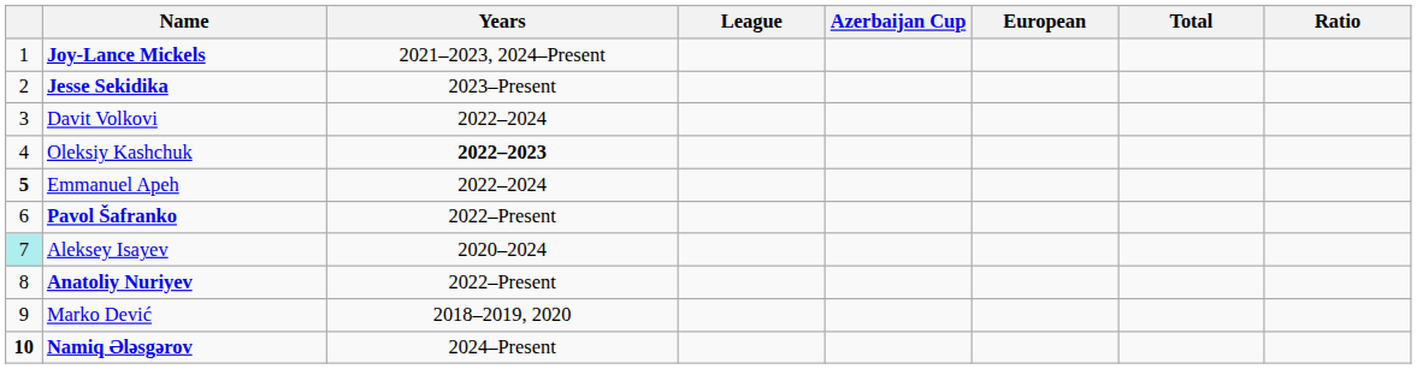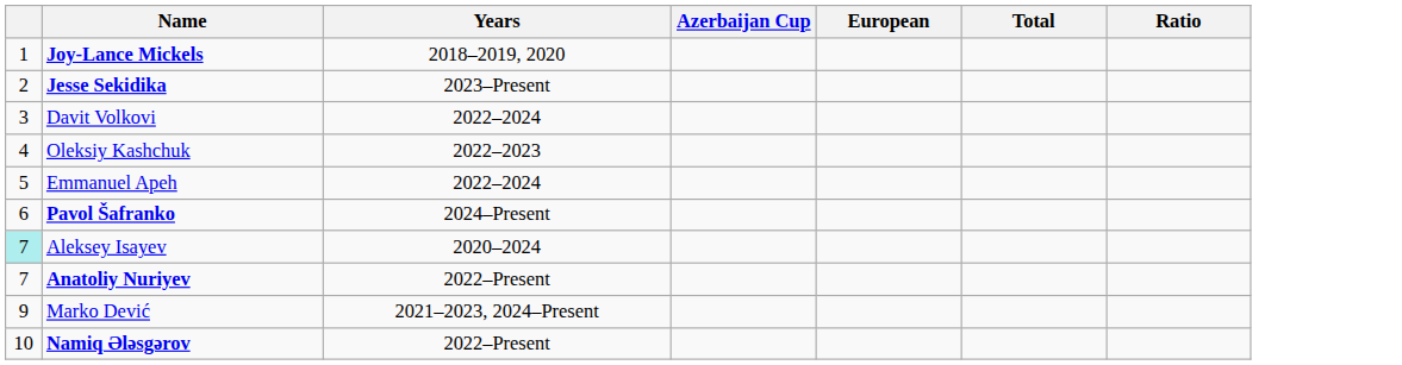 <table class="wikitable sortable"  style="text-align:center; font-size:90%; ">
 <tr>
 <th width=20px></th>
 <th width=200px>Name</th>
 <th width=250px>Years</th>
-<th width=100px>League</th>
 <th width=100px><a href='#'>Azerbaijan Cup</a></th>
 <th width=100px>European</th>
 <th width=100px>Total</th>
 <th width=100px>Ratio</th>
 </tr>
 <tr>
 <td>1</td>
 <td align="left"> <strong><a href='#'>Joy-Lance Mickels</a></strong></td>
-<td>2021–2023, 2024–Present</td>
-<td></td>
+<td>2018–2019, 2020</td>
 <td></td>
 <td></td>
 <td></td>
 <td></td>
 </tr>
 <tr>
 <td>2</td>
 <td align="left"> <strong><a href='#'>Jesse Sekidika</a></strong></td>
 <td>2023–Present</td>
 <td></td>
 <td></td>
 <td></td>
 <td></td>
-<td></td>
 </tr>
 <tr>
 <td>3</td>
 <td align="left"> <a href='#'>Davit Volkovi</a></td>
 <td>2022–2024</td>
 <td></td>
 <td></td>
 <td></td>
 <td></td>
-<td></td>
 </tr>
 <tr>
 <td>4</td>
 <td align="left"> <a href='#'>Oleksiy Kashchuk</a></td>
-<td><strong>2022–2023</strong></td>
-<td></td>
+<td>2022–2023</td>
 <td></td>
 <td></td>
 <td></td>
 <td></td>
 </tr>
 <tr>
-<td><strong>5</strong></td>
+<td>5</td>
 <td align="left"> <a href='#'>Emmanuel Apeh</a></td>
 <td>2022–2024</td>
-<td></td>
 <td></td>
 <td></td>
 <td></td>
 <td></td>
 </tr>
 <tr>
 <td>6</td>
 <td align="left"> <strong><a href='#'>Pavol Šafranko</a></strong></td>
-<td>2022–Present</td>
-<td></td>
+<td>2024–Present</td>
 <td></td>
 <td></td>
 <td></td>
 <td></td>
 </tr>
 <tr>
 <td style="background: paleturquoise;">7</td>
 <td align="left"> <a href='#'>Aleksey Isayev</a></td>
 <td>2020–2024</td>
 <td></td>
 <td></td>
 <td></td>
 <td></td>
-<td></td>
 </tr>
 <tr>
-<td>8</td>
+<td>7</td>
 <td align="left"> <strong><a href='#'>Anatoliy Nuriyev</a></strong></td>
 <td>2022–Present</td>
-<td></td>
 <td></td>
 <td></td>
 <td></td>
 <td></td>
 </tr>
 <tr>
 <td>9</td>
 <td align="left"> <a href='#'>Marko Dević</a></td>
-<td>2018–2019, 2020</td>
-<td></td>
+<td>2021–2023, 2024–Present</td>
 <td></td>
 <td></td>
 <td></td>
 <td></td>
 </tr>
 <tr>
-<td><strong>10</strong></td>
+<td>10</td>
 <td align="left"> <strong><a href='#'>Namiq Ələsgərov</a></strong></td>
-<td>2024–Present</td>
-<td></td>
+<td>2022–Present</td>
 <td></td>
 <td></td>
 <td></td>
 <td></td>
 </tr>
 </table>
